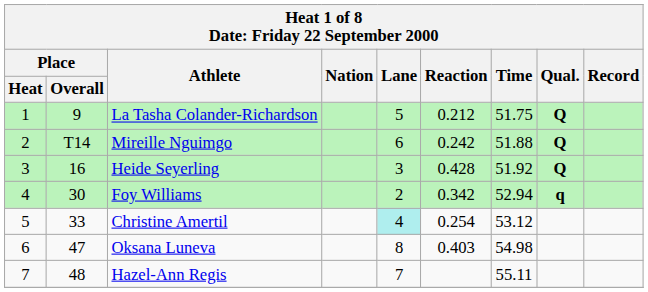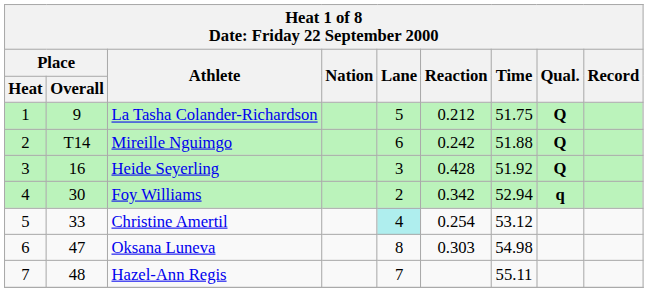 <table class="wikitable sortable">
 <tr>
 <th colspan=9>Heat 1 of 8 <br> Date: Friday 22 September 2000 <br></th>
 </tr>
 <tr>
 <th colspan=2>Place</th>
 <th rowspan=2>Athlete</th>
 <th rowspan=2>Nation</th>
 <th rowspan=2>Lane</th>
 <th rowspan=2>Reaction</th>
 <th rowspan=2>Time</th>
 <th rowspan=2>Qual.</th>
 <th rowspan=2>Record</th>
 </tr>
 <tr>
 <th>Heat</th>
 <th>Overall</th>
 </tr>
 <tr bgcolor = "bbf3bb">
 <td align="center">1</td>
 <td align="center">9</td>
 <td align="left"><a href='#'>La Tasha Colander-Richardson</a></td>
 <td align="left"></td>
 <td align="center">5</td>
 <td align="center">0.212</td>
 <td align="center">51.75</td>
 <td align="center"><strong>Q </strong></td>
 <td align="center"></td>
 </tr>
 <tr bgcolor = "bbf3bb">
 <td align="center">2</td>
 <td align="center">T14</td>
 <td align="left"><a href='#'>Mireille Nguimgo</a></td>
 <td align="left"></td>
 <td align="center">6</td>
 <td align="center">0.242</td>
 <td align="center">51.88</td>
 <td align="center"><strong>Q </strong></td>
 <td align="center"></td>
 </tr>
 <tr bgcolor = "bbf3bb">
 <td align="center">3</td>
 <td align="center">16</td>
 <td align="left"><a href='#'>Heide Seyerling</a></td>
 <td align="left"></td>
 <td align="center">3</td>
 <td align="center">0.428</td>
 <td align="center">51.92</td>
 <td align="center"><strong>Q</strong></td>
 <td align="center"></td>
 </tr>
 <tr bgcolor = "bbf3bb">
 <td align="center">4</td>
 <td align="center">30</td>
 <td align="left"><a href='#'>Foy Williams</a></td>
 <td align="left"></td>
 <td align="center">2</td>
 <td align="center">0.342</td>
 <td align="center">52.94</td>
 <td align="center"><strong>q</strong></td>
 <td align="center"></td>
 </tr>
 <tr>
 <td align="center">5</td>
 <td align="center">33</td>
 <td align="left"><a href='#'>Christine Amertil</a></td>
 <td align="left"></td>
 <td align="center" style="background: paleturquoise;">4</td>
 <td align="center">0.254</td>
 <td align="center">53.12</td>
 <td align="center"></td>
 <td align="center"></td>
 </tr>
 <tr>
 <td align="center">6</td>
 <td align="center">47</td>
 <td align="left"><a href='#'>Oksana Luneva</a></td>
 <td align="left"></td>
 <td align="center">8</td>
-<td align="center">0.403</td>
+<td align="center">0.303</td>
 <td align="center">54.98</td>
 <td align="center"></td>
 <td align="center"></td>
 </tr>
 <tr>
 <td align="center">7</td>
 <td align="center">48</td>
 <td align="left"><a href='#'>Hazel-Ann Regis</a></td>
 <td align="left"></td>
 <td align="center">7</td>
 <td align="center"></td>
 <td align="center">55.11</td>
 <td align="center"></td>
 <td align="center"></td>
 </tr>
 <tr>
 </tr>
 </table>
